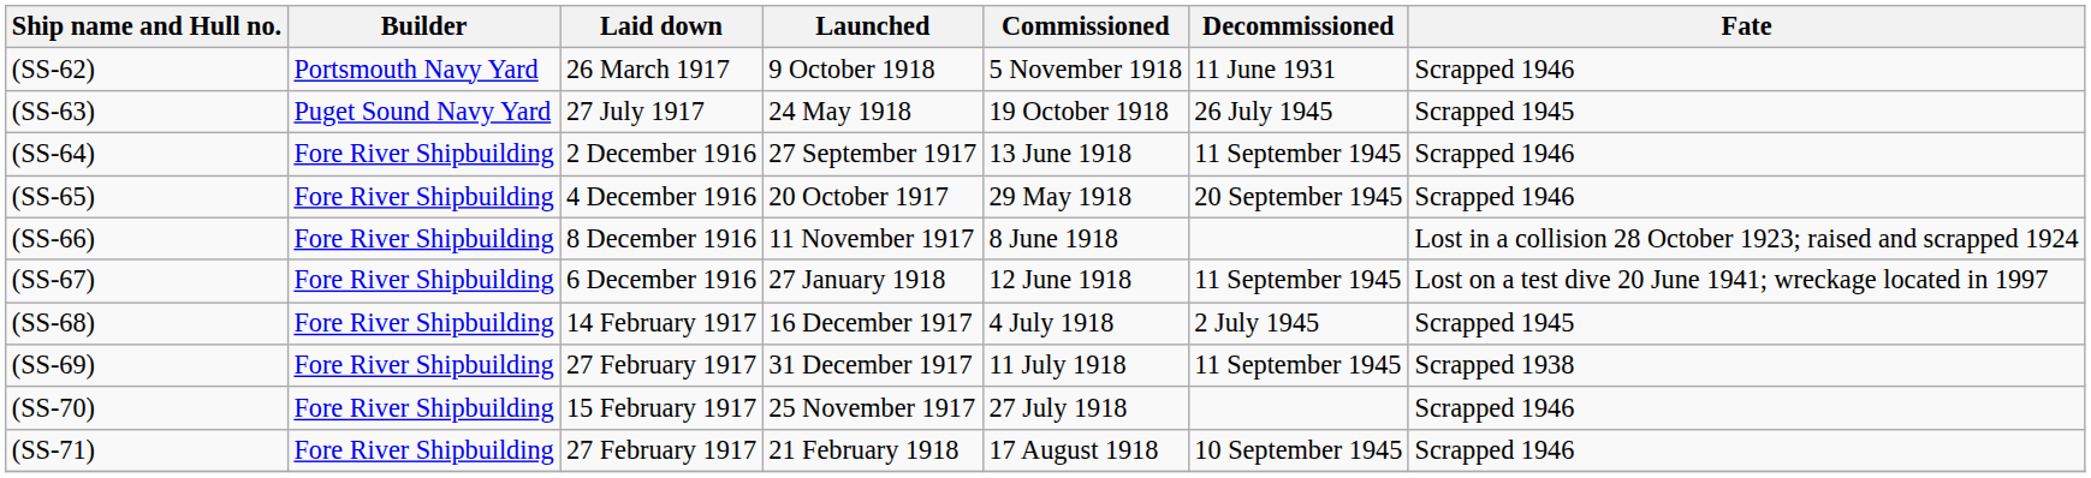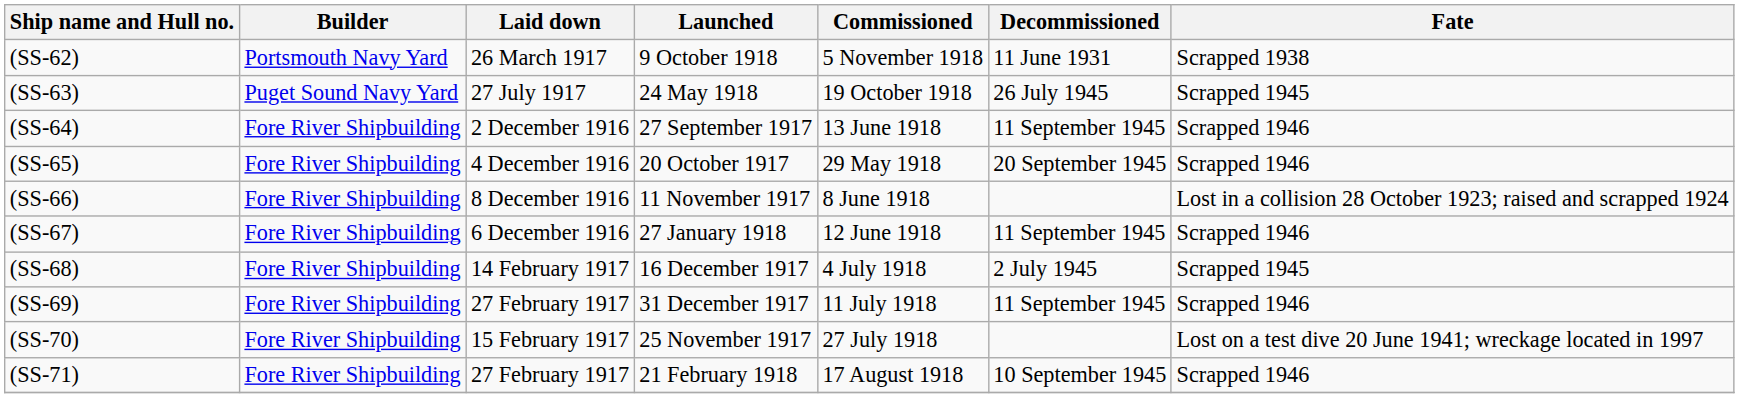 <table class="sortable wikitable">
 <tr>
 <th>Ship name and Hull no.</th>
 <th>Builder</th>
 <th>Laid down</th>
 <th>Launched</th>
 <th>Commissioned</th>
 <th>Decommissioned</th>
 <th>Fate</th>
 </tr>
 <tr>
 <td> (SS-62)</td>
 <td><a href='#'>Portsmouth Navy Yard</a></td>
 <td>26 March 1917</td>
 <td>9 October 1918</td>
 <td>5 November 1918</td>
 <td>11 June 1931</td>
-<td>Scrapped 1946</td>
+<td>Scrapped 1938</td>
 </tr>
 <tr>
 <td> (SS-63)</td>
 <td><a href='#'>Puget Sound Navy Yard</a></td>
 <td>27 July 1917</td>
 <td>24 May 1918</td>
 <td>19 October 1918</td>
 <td>26 July 1945</td>
 <td>Scrapped 1945</td>
 </tr>
 <tr>
 <td> (SS-64)</td>
 <td><a href='#'>Fore River Shipbuilding</a></td>
 <td>2 December 1916</td>
 <td>27 September 1917</td>
 <td>13 June 1918</td>
 <td>11 September 1945</td>
 <td>Scrapped 1946</td>
 </tr>
 <tr>
 <td> (SS-65)</td>
 <td><a href='#'>Fore River Shipbuilding</a></td>
 <td>4 December 1916</td>
 <td>20 October 1917</td>
 <td>29 May 1918</td>
 <td>20 September 1945</td>
 <td>Scrapped 1946</td>
 </tr>
 <tr>
 <td> (SS-66)</td>
 <td><a href='#'>Fore River Shipbuilding</a></td>
 <td>8 December 1916</td>
 <td>11 November 1917</td>
 <td>8 June 1918</td>
 <td></td>
 <td>Lost in a collision 28 October 1923; raised and scrapped 1924</td>
 </tr>
 <tr>
 <td> (SS-67)</td>
 <td><a href='#'>Fore River Shipbuilding</a></td>
 <td>6 December 1916</td>
 <td>27 January 1918</td>
 <td>12 June 1918</td>
 <td>11 September 1945</td>
-<td>Lost on a test dive 20 June 1941; wreckage located in 1997</td>
+<td>Scrapped 1946</td>
 </tr>
 <tr>
 <td> (SS-68)</td>
 <td><a href='#'>Fore River Shipbuilding</a></td>
 <td>14 February 1917</td>
 <td>16 December 1917</td>
 <td>4 July 1918</td>
 <td>2 July 1945</td>
 <td>Scrapped 1945</td>
 </tr>
 <tr>
 <td> (SS-69)</td>
 <td><a href='#'>Fore River Shipbuilding</a></td>
 <td>27 February 1917</td>
 <td>31 December 1917</td>
 <td>11 July 1918</td>
 <td>11 September 1945</td>
-<td>Scrapped 1938</td>
+<td>Scrapped 1946</td>
 </tr>
 <tr>
 <td> (SS-70)</td>
 <td><a href='#'>Fore River Shipbuilding</a></td>
 <td>15 February 1917</td>
 <td>25 November 1917</td>
 <td>27 July 1918</td>
 <td></td>
-<td>Scrapped 1946</td>
+<td>Lost on a test dive 20 June 1941; wreckage located in 1997</td>
 </tr>
 <tr>
 <td> (SS-71)</td>
 <td><a href='#'>Fore River Shipbuilding</a></td>
 <td>27 February 1917</td>
 <td>21 February 1918</td>
 <td>17 August 1918</td>
 <td>10 September 1945</td>
 <td>Scrapped 1946</td>
 </tr>
 <tr>
 </tr>
 </table>
